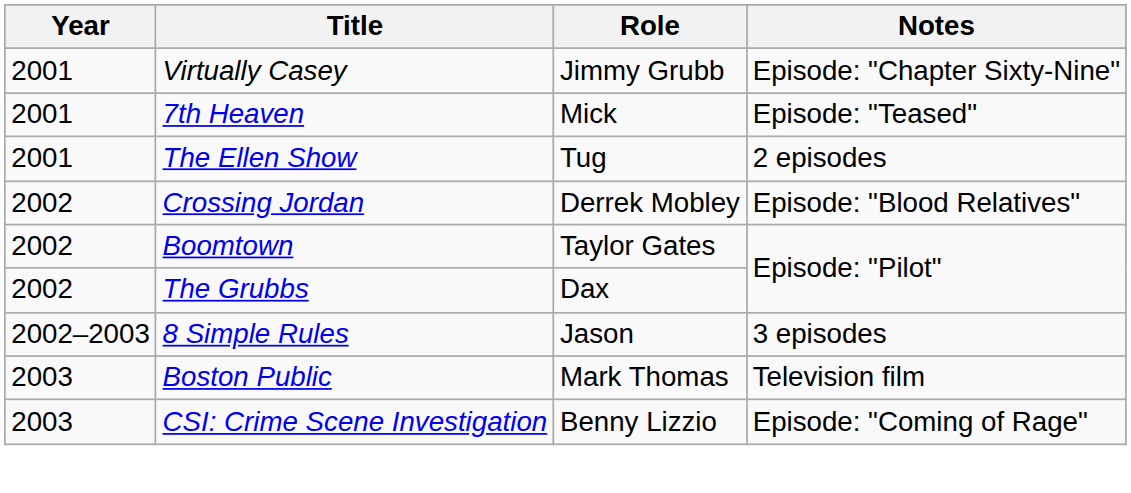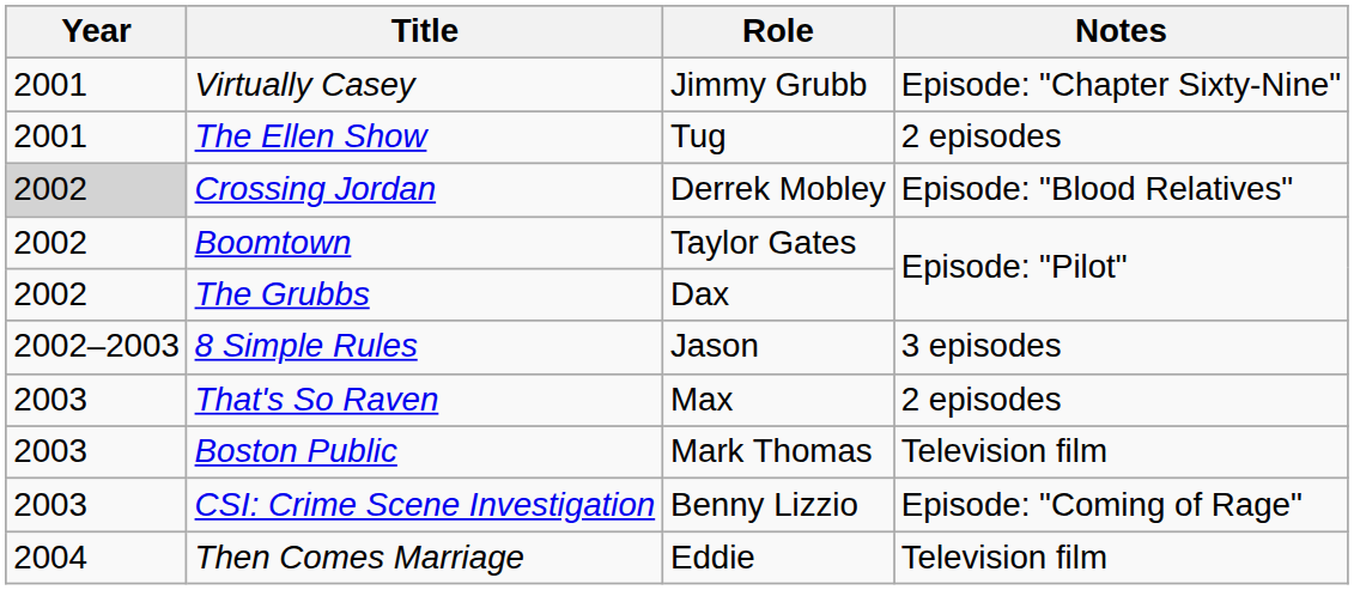 <table class="wikitable sortable">
 <tr>
 <th>Year</th>
 <th>Title</th>
 <th>Role</th>
 <th>Notes</th>
 </tr>
 <tr>
 <td>2001</td>
 <td><em>Virtually Casey</em></td>
 <td>Jimmy Grubb</td>
 <td>Episode: "Chapter Sixty-Nine"</td>
 </tr>
 <tr>
 <td>2001</td>
-<td><a href='#'><em>7th Heaven</em></a></td>
-<td>Mick</td>
-<td>Episode: "Teased"</td>
-</tr>
-<tr>
-<td>2001</td>
 <td><em><a href='#'>The Ellen Show</a></em></td>
 <td>Tug</td>
 <td>2 episodes</td>
 </tr>
 <tr>
-<td>2002</td>
+<td style="background: lightgrey;">2002</td>
 <td><em><a href='#'>Crossing Jordan</a></em></td>
 <td>Derrek Mobley</td>
 <td>Episode: "Blood Relatives"</td>
 </tr>
 <tr>
 <td>2002</td>
 <td><a href='#'><em>Boomtown</em></a></td>
 <td>Taylor Gates</td>
 <td rowspan="2">Episode: "Pilot"</td>
 </tr>
 <tr>
 <td>2002</td>
 <td><em><a href='#'>The Grubbs</a></em></td>
 <td>Dax</td>
 </tr>
 <tr>
 <td>2002–2003</td>
 <td><em><a href='#'>8 Simple Rules</a></em></td>
 <td>Jason</td>
 <td>3 episodes</td>
 </tr>
 <tr>
 <td>2003</td>
+<td><em><a href='#'>That's So Raven</a></em></td>
+<td>Max</td>
+<td>2 episodes</td>
+</tr>
+<tr>
+<td>2003</td>
 <td><em><a href='#'>Boston Public</a></em></td>
 <td>Mark Thomas</td>
 <td>Television film</td>
 </tr>
 <tr>
 <td>2003</td>
 <td><em><a href='#'>CSI: Crime Scene Investigation</a></em></td>
 <td>Benny Lizzio</td>
 <td>Episode: "Coming of Rage"</td>
 </tr>
+<tr>
+<td>2004</td>
+<td><em>Then Comes Marriage</em></td>
+<td>Eddie</td>
+<td>Television film</td>
+</tr>
 </table>
